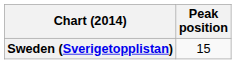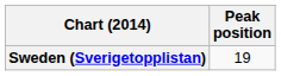 <table class="wikitable plainrowheaders"  style="text-align:center">
 <tr>
 <th scope="col">Chart (2014)</th>
 <th scope="col">Peak<br>position</th>
 </tr>
 <tr>
 <th scope="row">Sweden (<a href='#'>Sverigetopplistan</a>)</th>
-<td>15</td>
+<td>19</td>
 </tr>
 </table>
